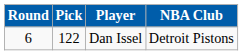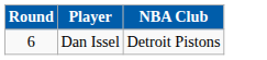 <table class="wikitable" style="text-align:center;">
 <tr>
 <th style="background:#005DAA; color:#fff;">Round</th>
-<th style="background:#005DAA; color:#fff;">Pick</th>
 <th style="background:#005DAA; color:#fff;">Player</th>
 <th style="background:#005DAA; color:#fff;">NBA Club</th>
 </tr>
 <tr>
 <td>6</td>
-<td>122</td>
 <td>Dan Issel</td>
 <td>Detroit Pistons</td>
 </tr>
 </table>
